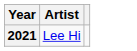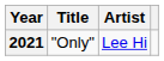 <table class="wikitable plainrowheaders">
 <tr>
 <th scope="col">Year</th>
+<th scope="col">Title</th>
 <th scope="col">Artist</th>
 <th scope="col" class="unsortable"></th>
 </tr>
 <tr>
 <th scope="row">2021</th>
+<td>"Only"</td>
 <td><a href='#'>Lee Hi</a></td>
 <td style="text-align:center"></td>
 </tr>
 </table>
